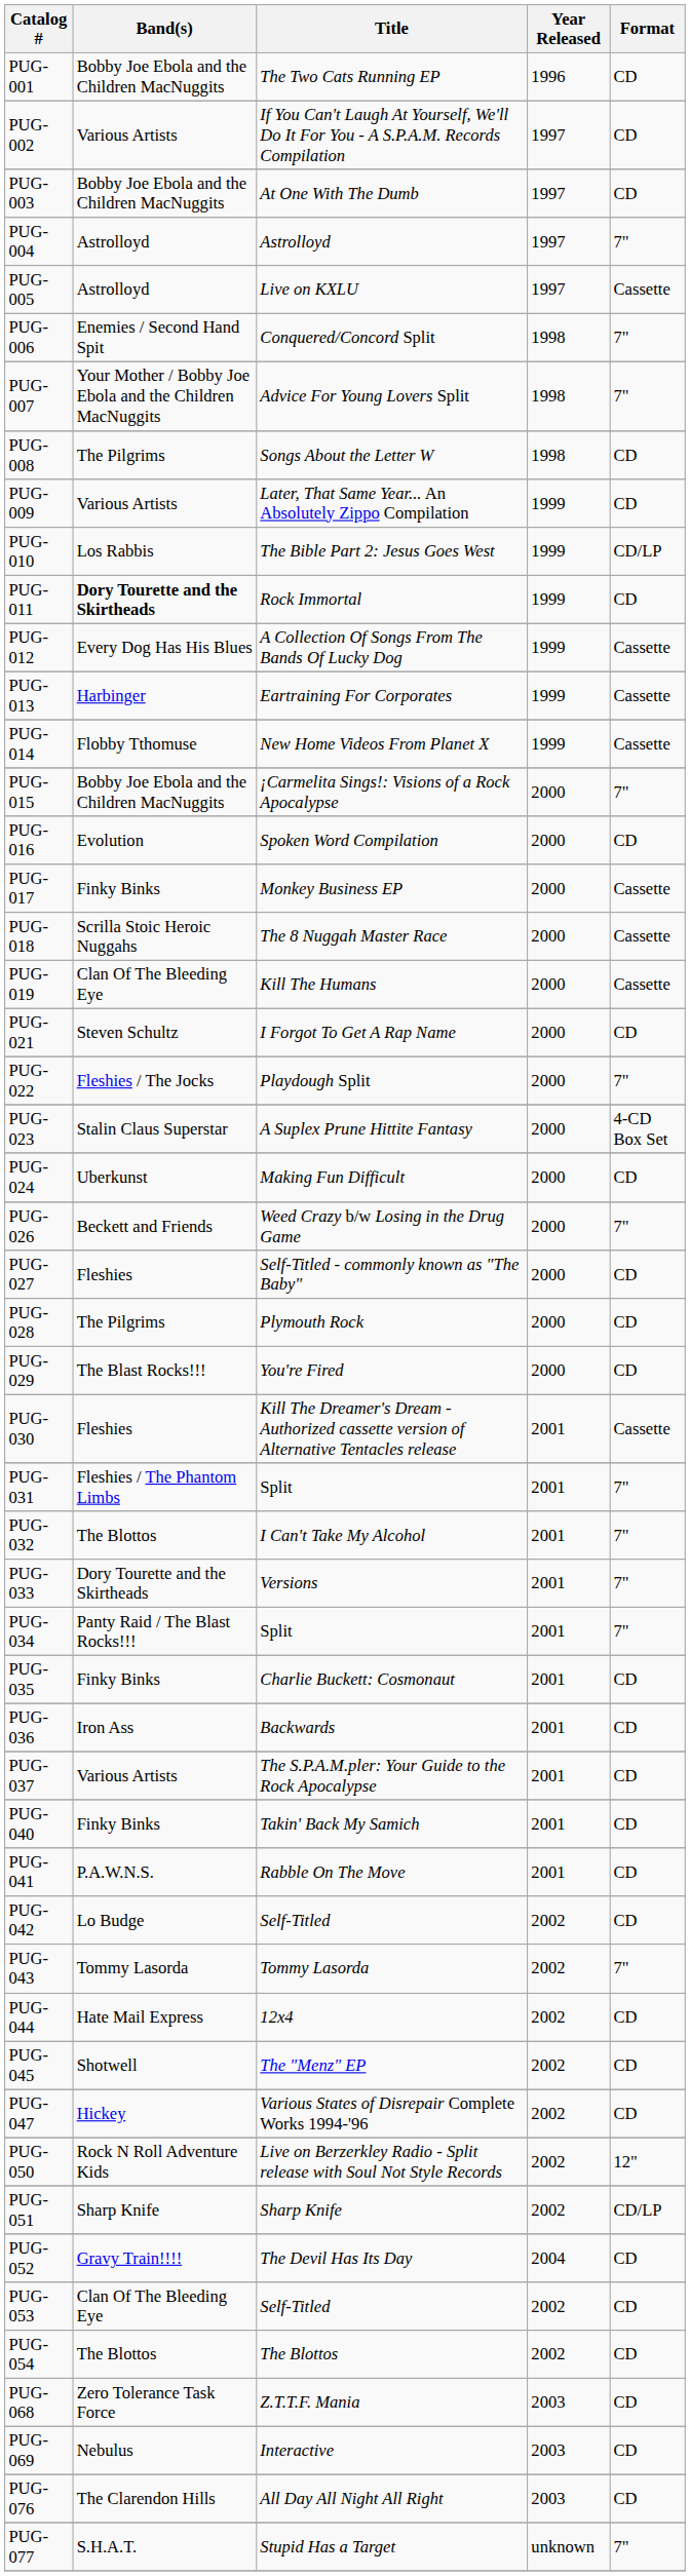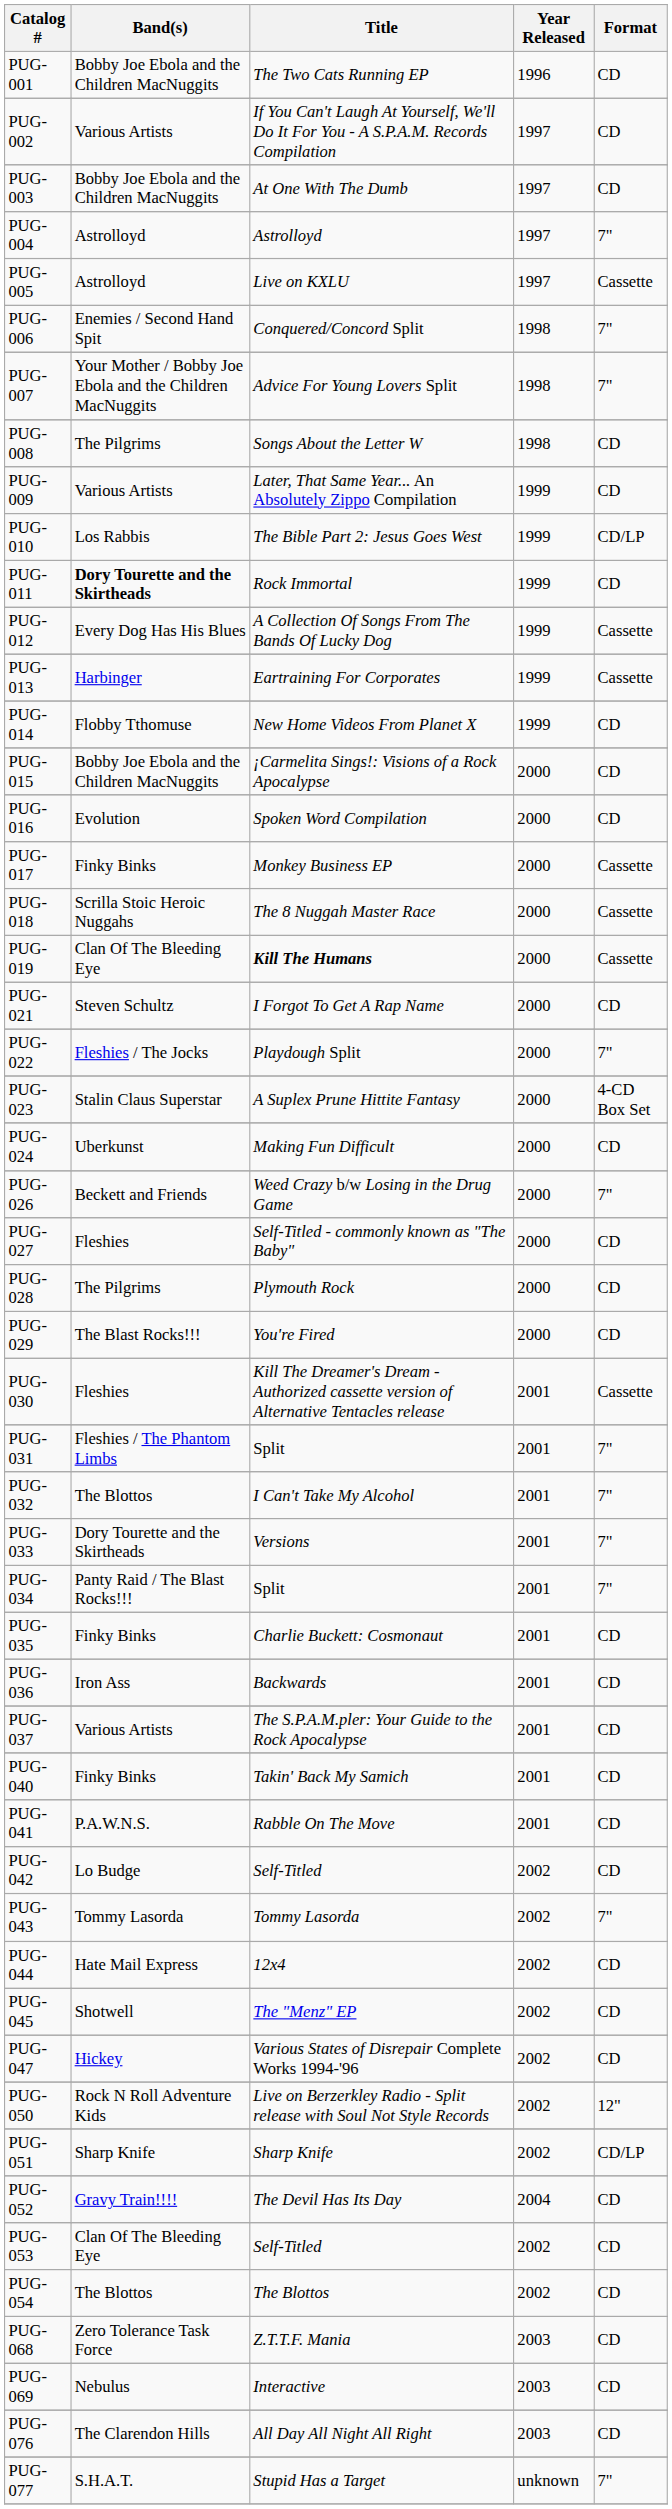 <table class="wikitable" style="margin: 1em 1em 1em 0; border-collapse: collapse; font-size: 95%;">
 <tr>
 <th><strong>Catalog #</strong></th>
 <th><strong>Band(s)</strong></th>
 <th><strong>Title</strong></th>
 <th><strong>Year Released</strong></th>
 <th><strong>Format</strong></th>
 </tr>
 <tr>
 <td>PUG-001</td>
 <td>Bobby Joe Ebola and the Children MacNuggits</td>
 <td><em>The Two Cats Running EP</em></td>
 <td>1996</td>
 <td>CD</td>
 </tr>
 <tr>
 </tr>
 <tr>
 <td>PUG-002</td>
 <td>Various Artists</td>
 <td><em>If You Can't Laugh At Yourself, We'll Do It For You - A S.P.A.M. Records Compilation</em></td>
 <td>1997</td>
 <td>CD</td>
 </tr>
 <tr>
 </tr>
 <tr>
 <td>PUG-003</td>
 <td>Bobby Joe Ebola and the Children MacNuggits</td>
 <td><em>At One With The Dumb</em></td>
 <td>1997</td>
 <td>CD</td>
 </tr>
 <tr>
 </tr>
 <tr>
 <td>PUG-004</td>
 <td>Astrolloyd</td>
 <td><em>Astrolloyd</em></td>
 <td>1997</td>
 <td>7"</td>
 </tr>
 <tr>
 </tr>
 <tr>
 <td>PUG-005</td>
 <td>Astrolloyd</td>
 <td><em>Live on KXLU</em></td>
 <td>1997</td>
 <td>Cassette</td>
 </tr>
 <tr>
 </tr>
 <tr>
 <td>PUG-006</td>
 <td>Enemies / Second Hand Spit</td>
 <td><em>Conquered/Concord</em> Split</td>
 <td>1998</td>
 <td>7"</td>
 </tr>
 <tr>
 </tr>
 <tr>
 <td>PUG-007</td>
 <td>Your Mother / Bobby Joe Ebola and the Children MacNuggits</td>
 <td><em>Advice For Young Lovers</em> Split</td>
 <td>1998</td>
 <td>7"</td>
 </tr>
 <tr>
 </tr>
 <tr>
 <td>PUG-008</td>
 <td>The Pilgrims</td>
 <td><em>Songs About the Letter W</em></td>
 <td>1998</td>
 <td>CD</td>
 </tr>
 <tr>
 </tr>
 <tr>
 <td>PUG-009</td>
 <td>Various Artists</td>
 <td><em>Later, That Same Year...</em> An <a href='#'>Absolutely Zippo</a> Compilation</td>
 <td>1999</td>
 <td>CD</td>
 </tr>
 <tr>
 </tr>
 <tr>
 <td>PUG-010</td>
 <td>Los Rabbis</td>
 <td><em>The Bible Part 2: Jesus Goes West</em></td>
 <td>1999</td>
 <td>CD/LP</td>
 </tr>
 <tr>
 </tr>
 <tr>
 <td>PUG-011</td>
 <td><strong>Dory Tourette and the Skirtheads</strong></td>
 <td><em>Rock Immortal</em></td>
 <td>1999</td>
 <td>CD</td>
 </tr>
 <tr>
 </tr>
 <tr>
 <td>PUG-012</td>
 <td>Every Dog Has His Blues</td>
 <td><em>A Collection Of Songs From The Bands Of Lucky Dog </em></td>
 <td>1999</td>
 <td>Cassette</td>
 </tr>
 <tr>
 </tr>
 <tr>
 <td>PUG-013</td>
 <td><a href='#'>Harbinger</a></td>
 <td><em>Eartraining For Corporates</em></td>
 <td>1999</td>
 <td>Cassette</td>
 </tr>
 <tr>
 </tr>
 <tr>
 <td>PUG-014</td>
 <td>Flobby Tthomuse</td>
 <td><em>New Home Videos From Planet X</em></td>
 <td>1999</td>
-<td>Cassette</td>
+<td>CD</td>
 </tr>
 <tr>
 </tr>
 <tr>
 <td>PUG-015</td>
 <td>Bobby Joe Ebola and the Children MacNuggits</td>
 <td><em>¡Carmelita Sings!: Visions of a Rock Apocalypse</em></td>
 <td>2000</td>
-<td>7"</td>
+<td>CD</td>
 </tr>
 <tr>
 </tr>
 <tr>
 <td>PUG-016</td>
 <td>Evolution</td>
 <td><em>Spoken Word Compilation</em></td>
 <td>2000</td>
 <td>CD</td>
 </tr>
 <tr>
 </tr>
 <tr>
 <td>PUG-017</td>
 <td>Finky Binks</td>
 <td><em>Monkey Business EP</em></td>
 <td>2000</td>
 <td>Cassette</td>
 </tr>
 <tr>
 </tr>
 <tr>
 <td>PUG-018</td>
 <td>Scrilla Stoic Heroic Nuggahs</td>
 <td><em>The 8 Nuggah Master Race</em></td>
 <td>2000</td>
 <td>Cassette</td>
 </tr>
 <tr>
 </tr>
 <tr>
 <td>PUG-019</td>
 <td>Clan Of The Bleeding Eye</td>
-<td><em>Kill The Humans</em></td>
+<td><strong><em>Kill The Humans</em></strong></td>
 <td>2000</td>
 <td>Cassette</td>
 </tr>
 <tr>
 </tr>
 <tr>
 <td>PUG-021</td>
 <td>Steven Schultz</td>
 <td><em>I Forgot To Get A Rap Name</em></td>
 <td>2000</td>
 <td>CD</td>
 </tr>
 <tr>
 </tr>
 <tr>
 <td>PUG-022</td>
 <td><a href='#'>Fleshies</a> / The Jocks</td>
 <td><em>Playdough</em> Split</td>
 <td>2000</td>
 <td>7"</td>
 </tr>
 <tr>
 </tr>
 <tr>
 <td>PUG-023</td>
 <td>Stalin Claus Superstar</td>
 <td><em>A Suplex Prune Hittite Fantasy</em></td>
 <td>2000</td>
 <td>4-CD Box Set</td>
 </tr>
 <tr>
 </tr>
 <tr>
 <td>PUG-024</td>
 <td>Uberkunst</td>
 <td><em>Making Fun Difficult</em></td>
 <td>2000</td>
 <td>CD</td>
 </tr>
 <tr>
 </tr>
 <tr>
 <td>PUG-026</td>
 <td>Beckett and Friends</td>
 <td><em>Weed Crazy</em> b/w <em>Losing in the Drug Game</em></td>
 <td>2000</td>
 <td>7"</td>
 </tr>
 <tr>
 </tr>
 <tr>
 <td>PUG-027</td>
 <td>Fleshies</td>
 <td><em>Self-Titled - commonly known as "The Baby"</em></td>
 <td>2000</td>
 <td>CD</td>
 </tr>
 <tr>
 </tr>
 <tr>
 <td>PUG-028</td>
 <td>The Pilgrims</td>
 <td><em>Plymouth Rock</em></td>
 <td>2000</td>
 <td>CD</td>
 </tr>
 <tr>
 </tr>
 <tr>
 <td>PUG-029</td>
 <td>The Blast Rocks!!!</td>
 <td><em>You're Fired</em></td>
 <td>2000</td>
 <td>CD</td>
 </tr>
 <tr>
 </tr>
 <tr>
 <td>PUG-030</td>
 <td>Fleshies</td>
 <td><em>Kill The Dreamer's Dream - Authorized cassette version of Alternative Tentacles release</em></td>
 <td>2001</td>
 <td>Cassette</td>
 </tr>
 <tr>
 </tr>
 <tr>
 <td>PUG-031</td>
 <td>Fleshies / <a href='#'>The Phantom Limbs</a></td>
 <td>Split</td>
 <td>2001</td>
 <td>7"</td>
 </tr>
 <tr>
 </tr>
 <tr>
 <td>PUG-032</td>
 <td>The Blottos</td>
 <td><em>I Can't Take My Alcohol</em></td>
 <td>2001</td>
 <td>7"</td>
 </tr>
 <tr>
 </tr>
 <tr>
 <td>PUG-033</td>
 <td>Dory Tourette and the Skirtheads</td>
 <td><em>Versions</em></td>
 <td>2001</td>
 <td>7"</td>
 </tr>
 <tr>
 </tr>
 <tr>
 <td>PUG-034</td>
 <td>Panty Raid / The Blast Rocks!!!</td>
 <td>Split</td>
 <td>2001</td>
 <td>7"</td>
 </tr>
 <tr>
 </tr>
 <tr>
 <td>PUG-035</td>
 <td>Finky Binks</td>
 <td><em>Charlie Buckett: Cosmonaut</em></td>
 <td>2001</td>
 <td>CD</td>
 </tr>
 <tr>
 </tr>
 <tr>
 <td>PUG-036</td>
 <td>Iron Ass</td>
 <td><em>Backwards</em></td>
 <td>2001</td>
 <td>CD</td>
 </tr>
 <tr>
 </tr>
 <tr>
 <td>PUG-037</td>
 <td>Various Artists</td>
 <td><em>The S.P.A.M.pler: Your Guide to the Rock Apocalypse</em></td>
 <td>2001</td>
 <td>CD</td>
 </tr>
 <tr>
 </tr>
 <tr>
 <td>PUG-040</td>
 <td>Finky Binks</td>
 <td><em>Takin' Back My Samich</em></td>
 <td>2001</td>
 <td>CD</td>
 </tr>
 <tr>
 </tr>
 <tr>
 <td>PUG-041</td>
 <td>P.A.W.N.S.</td>
 <td><em>Rabble On The Move</em></td>
 <td>2001</td>
 <td>CD</td>
 </tr>
 <tr>
 </tr>
 <tr>
 <td>PUG-042</td>
 <td>Lo Budge</td>
 <td><em>Self-Titled</em></td>
 <td>2002</td>
 <td>CD</td>
 </tr>
 <tr>
 </tr>
 <tr>
 <td>PUG-043</td>
 <td>Tommy Lasorda</td>
 <td><em>Tommy Lasorda</em></td>
 <td>2002</td>
 <td>7"</td>
 </tr>
 <tr>
 </tr>
 <tr>
 <td>PUG-044</td>
 <td>Hate Mail Express</td>
 <td><em>12x4</em></td>
 <td>2002</td>
 <td>CD</td>
 </tr>
 <tr>
 </tr>
 <tr>
 <td>PUG-045</td>
 <td>Shotwell</td>
 <td><em><a href='#'>The "Menz" EP</a></em></td>
 <td>2002</td>
 <td>CD</td>
 </tr>
 <tr>
 </tr>
 <tr>
 <td>PUG-047</td>
 <td><a href='#'>Hickey</a></td>
 <td><em>Various States of Disrepair</em> Complete Works 1994-'96</td>
 <td>2002</td>
 <td>CD</td>
 </tr>
 <tr>
 </tr>
 <tr>
 <td>PUG-050</td>
 <td>Rock N Roll Adventure Kids</td>
 <td><em>Live on Berzerkley Radio - Split release with Soul Not Style Records</em></td>
 <td>2002</td>
 <td>12"</td>
 </tr>
 <tr>
 </tr>
 <tr>
 <td>PUG-051</td>
 <td>Sharp Knife</td>
 <td><em>Sharp Knife</em></td>
 <td>2002</td>
 <td>CD/LP</td>
 </tr>
 <tr>
 </tr>
 <tr>
 <td>PUG-052</td>
 <td><a href='#'>Gravy Train!!!!</a></td>
 <td><em>The Devil Has Its Day</em></td>
 <td>2004</td>
 <td>CD</td>
 </tr>
 <tr>
 </tr>
 <tr>
 <td>PUG-053</td>
 <td>Clan Of The Bleeding Eye</td>
 <td><em>Self-Titled</em></td>
 <td>2002</td>
 <td>CD</td>
 </tr>
 <tr>
 </tr>
 <tr>
 <td>PUG-054</td>
 <td>The Blottos</td>
 <td><em>The Blottos</em></td>
 <td>2002</td>
 <td>CD</td>
 </tr>
 <tr>
 </tr>
 <tr>
 <td>PUG-068</td>
 <td>Zero Tolerance Task Force</td>
 <td><em>Z.T.T.F. Mania</em></td>
 <td>2003</td>
 <td>CD</td>
 </tr>
 <tr>
 </tr>
 <tr>
 <td>PUG-069</td>
 <td>Nebulus</td>
 <td><em>Interactive</em></td>
 <td>2003</td>
 <td>CD</td>
 </tr>
 <tr>
 </tr>
 <tr>
 <td>PUG-076</td>
 <td>The Clarendon Hills</td>
 <td><em>All Day All Night All Right</em></td>
 <td>2003</td>
 <td>CD</td>
 </tr>
 <tr>
 </tr>
 <tr>
 <td>PUG-077</td>
 <td>S.H.A.T.</td>
 <td><em>Stupid Has a Target</em></td>
 <td>unknown</td>
 <td>7"</td>
 </tr>
 <tr>
 </tr>
 </table>
